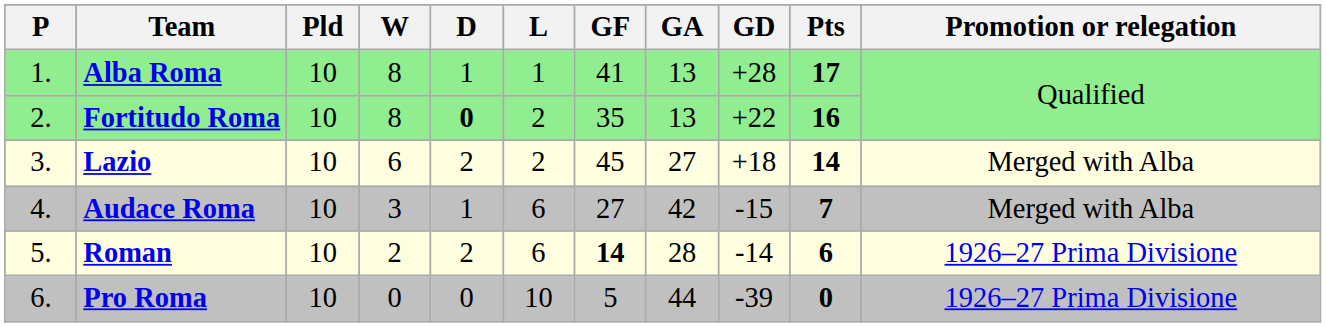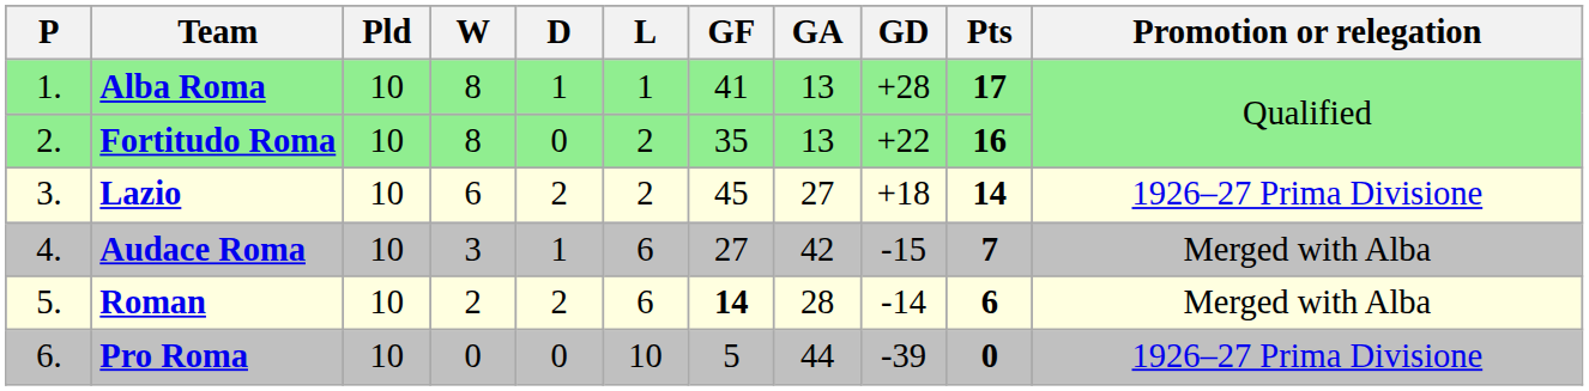 <table class="wikitable sortable" style="text-align: center;">
 <tr>
 <th width=33>P<br></th>
 <th>Team<br></th>
 <th width=33>Pld<br></th>
 <th width=33>W<br></th>
 <th width=33>D<br></th>
 <th width=33>L<br></th>
 <th width=33>GF<br></th>
 <th width=33>GA<br></th>
 <th width=33>GD<br></th>
 <th width=33>Pts<br></th>
 <th class="unsortable" width=250>Promotion or relegation<br></th>
 </tr>
 <tr style="background: #90EE90;">
 <td>1.</td>
 <td align="left"><strong><a href='#'>Alba Roma</a></strong></td>
 <td>10</td>
 <td>8</td>
 <td>1</td>
 <td>1</td>
 <td>41</td>
 <td>13</td>
 <td>+28</td>
 <td><strong>17</strong></td>
 <td rowspan="2">Qualified</td>
 </tr>
 <tr style="background: #90EE90;">
 <td>2.</td>
 <td align="left"><strong><a href='#'>Fortitudo Roma</a></strong></td>
 <td>10</td>
 <td>8</td>
-<td><strong>0</strong></td>
+<td>0</td>
 <td>2</td>
 <td>35</td>
 <td>13</td>
 <td>+22</td>
 <td><strong>16</strong></td>
 </tr>
 <tr style="background:lightyellow">
 <td>3.</td>
 <td align="left"><strong><a href='#'>Lazio</a></strong></td>
 <td>10</td>
 <td>6</td>
 <td>2</td>
 <td>2</td>
 <td>45</td>
 <td>27</td>
 <td>+18</td>
 <td><strong>14</strong></td>
-<td>Merged with Alba</td>
+<td><a href='#'>1926–27 Prima Divisione</a></td>
 </tr>
 <tr style="background:silver">
 <td>4.</td>
 <td align="left"><strong><a href='#'>Audace Roma</a></strong></td>
 <td>10</td>
 <td>3</td>
 <td>1</td>
 <td>6</td>
 <td>27</td>
 <td>42</td>
 <td>-15</td>
 <td><strong>7</strong></td>
 <td>Merged with Alba</td>
 </tr>
 <tr style="background:lightyellow">
 <td>5.</td>
 <td align="left"><strong><a href='#'>Roman</a></strong></td>
 <td>10</td>
 <td>2</td>
 <td>2</td>
 <td>6</td>
 <td><strong>14</strong></td>
 <td>28</td>
 <td>-14</td>
 <td><strong>6</strong></td>
-<td><a href='#'>1926–27 Prima Divisione</a></td>
+<td>Merged with Alba</td>
 </tr>
 <tr style="background:silver">
 <td>6.</td>
 <td align="left"><strong><a href='#'>Pro Roma</a></strong></td>
 <td>10</td>
 <td>0</td>
 <td>0</td>
 <td>10</td>
 <td>5</td>
 <td>44</td>
 <td>-39</td>
 <td><strong>0</strong></td>
 <td><a href='#'>1926–27 Prima Divisione</a></td>
 </tr>
 </table>
